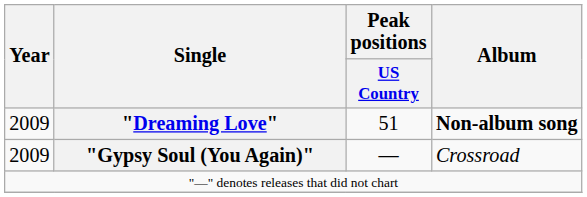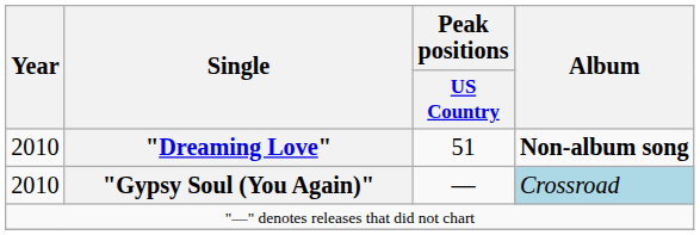 <table class="wikitable plainrowheaders" style="text-align:center;">
 <tr>
 <th rowspan="2">Year</th>
 <th rowspan="2" style="width:14em;">Single</th>
 <th colspan="1">Peak positions</th>
 <th rowspan="2">Album</th>
 </tr>
 <tr style="font-size:smaller;">
 <th width="60"><a href='#'>US Country</a></th>
 </tr>
 <tr>
-<td>2009</td>
+<td>2010</td>
 <th scope="row">"<a href='#'>Dreaming Love</a>"</th>
 <td>51</td>
 <td align="left"><strong>Non-album song</strong></td>
 </tr>
 <tr>
-<td>2009</td>
+<td>2010</td>
 <th scope="row">"Gypsy Soul (You Again)"</th>
 <td>—</td>
-<td align="left"><em>Crossroad</em></td>
+<td align="left" style="background: lightblue;"><em>Crossroad</em></td>
 </tr>
 <tr>
 <td colspan="4" style="font-size:8pt">"—" denotes releases that did not chart</td>
 </tr>
 <tr>
 </tr>
 </table>
